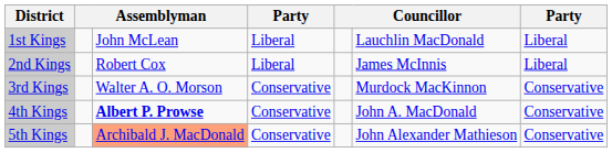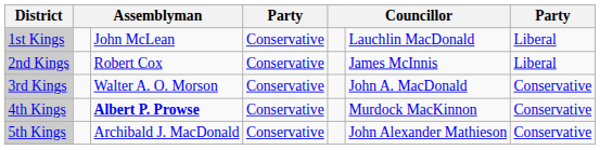 <table class="wikitable">
 <tr>
 <th>District</th>
 <th colspan="2">Assemblyman</th>
 <th>Party</th>
 <th colspan="2">Councillor</th>
 <th>Party</th>
 </tr>
 <tr>
 <td bgcolor="CCCCCC"><a href='#'>1st Kings</a></td>
 <td>   </td>
 <td><a href='#'>John McLean</a></td>
-<td><a href='#'>Liberal</a></td>
+<td><a href='#'>Conservative</a></td>
 <td>   </td>
 <td><a href='#'>Lauchlin MacDonald</a></td>
 <td><a href='#'>Liberal</a></td>
 </tr>
 <tr>
 <td bgcolor="CCCCCC"><a href='#'>2nd Kings</a></td>
 <td>   </td>
 <td><a href='#'>Robert Cox</a></td>
-<td><a href='#'>Liberal</a></td>
+<td><a href='#'>Conservative</a></td>
 <td>   </td>
 <td><a href='#'>James McInnis</a></td>
 <td><a href='#'>Liberal</a></td>
 </tr>
 <tr>
 <td bgcolor="CCCCCC"><a href='#'>3rd Kings</a></td>
 <td>   </td>
 <td><a href='#'>Walter A. O. Morson</a></td>
 <td><a href='#'>Conservative</a></td>
 <td>   </td>
-<td><a href='#'>Murdock MacKinnon</a></td>
+<td><a href='#'>John A. MacDonald</a></td>
 <td><a href='#'>Conservative</a></td>
 </tr>
 <tr>
 <td bgcolor="CCCCCC"><a href='#'>4th Kings</a></td>
 <td>   </td>
 <td><strong><a href='#'>Albert P. Prowse</a></strong></td>
 <td><a href='#'>Conservative</a></td>
 <td>   </td>
-<td><a href='#'>John A. MacDonald</a></td>
+<td><a href='#'>Murdock MacKinnon</a></td>
 <td><a href='#'>Conservative</a></td>
 </tr>
 <tr>
 <td bgcolor="CCCCCC"><a href='#'>5th Kings</a></td>
 <td>   </td>
-<td style="background: lightsalmon;"><a href='#'>Archibald J. MacDonald</a></td>
+<td><a href='#'>Archibald J. MacDonald</a></td>
 <td><a href='#'>Conservative</a></td>
 <td>   </td>
 <td><a href='#'>John Alexander Mathieson</a></td>
 <td><a href='#'>Conservative</a></td>
 </tr>
 </table>
